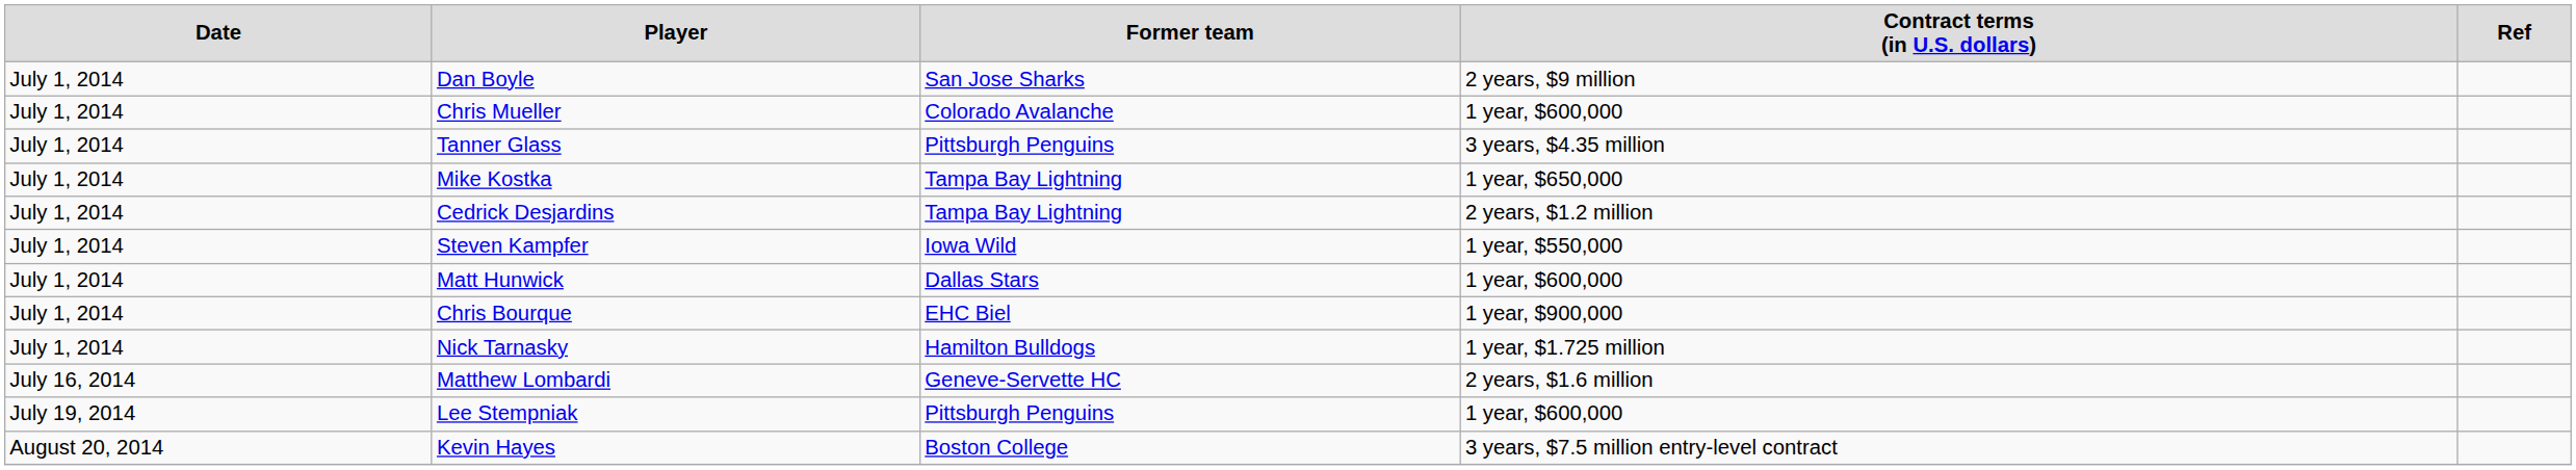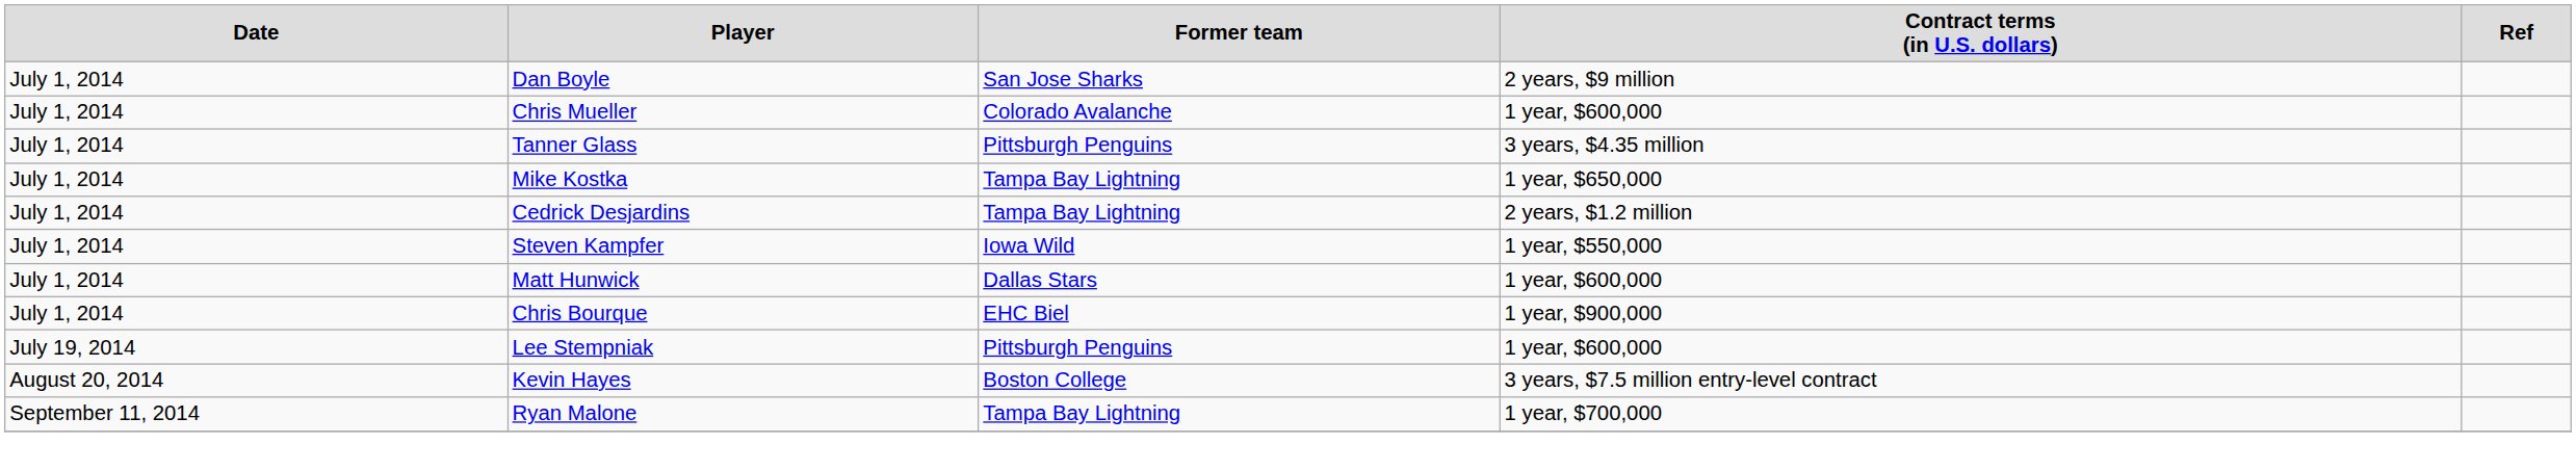 <table class="wikitable" width=98%>
 <tr align="center" bgcolor="#dddddd">
 <td><strong>Date</strong></td>
 <td><strong>Player</strong></td>
 <td><strong>Former team</strong></td>
 <td><strong>Contract terms</strong><br><strong>(in <a href='#'>U.S. dollars</a>)</strong></td>
 <td><strong>Ref</strong></td>
 </tr>
 <tr>
 <td>July 1, 2014</td>
 <td><a href='#'>Dan Boyle</a></td>
 <td><a href='#'>San Jose Sharks</a></td>
 <td>2 years, $9 million</td>
 <td></td>
 </tr>
 <tr>
 <td>July 1, 2014</td>
 <td><a href='#'>Chris Mueller</a></td>
 <td><a href='#'>Colorado Avalanche</a></td>
 <td>1 year, $600,000</td>
 <td></td>
 </tr>
 <tr>
 <td>July 1, 2014</td>
 <td><a href='#'>Tanner Glass</a></td>
 <td><a href='#'>Pittsburgh Penguins</a></td>
 <td>3 years, $4.35 million</td>
 <td></td>
 </tr>
 <tr>
 <td>July 1, 2014</td>
 <td><a href='#'>Mike Kostka</a></td>
 <td><a href='#'>Tampa Bay Lightning</a></td>
 <td>1 year, $650,000</td>
 <td></td>
 </tr>
 <tr>
 <td>July 1, 2014</td>
 <td><a href='#'>Cedrick Desjardins</a></td>
 <td><a href='#'>Tampa Bay Lightning</a></td>
 <td>2 years, $1.2 million</td>
 <td></td>
 </tr>
 <tr>
 <td>July 1, 2014</td>
 <td><a href='#'>Steven Kampfer</a></td>
 <td><a href='#'>Iowa Wild</a></td>
 <td>1 year, $550,000</td>
 <td></td>
 </tr>
 <tr>
 <td>July 1, 2014</td>
 <td><a href='#'>Matt Hunwick</a></td>
 <td><a href='#'>Dallas Stars</a></td>
 <td>1 year, $600,000</td>
 <td></td>
 </tr>
 <tr>
 <td>July 1, 2014</td>
 <td><a href='#'>Chris Bourque</a></td>
 <td><a href='#'>EHC Biel</a></td>
 <td>1 year, $900,000</td>
 <td></td>
 </tr>
 <tr>
-<td>July 1, 2014</td>
-<td><a href='#'>Nick Tarnasky</a></td>
-<td><a href='#'>Hamilton Bulldogs</a></td>
-<td>1 year, $1.725 million</td>
-<td></td>
-</tr>
-<tr>
-<td>July 16, 2014</td>
-<td><a href='#'>Matthew Lombardi</a></td>
-<td><a href='#'>Geneve-Servette HC</a></td>
-<td>2 years, $1.6 million</td>
-<td></td>
-</tr>
-<tr>
 <td>July 19, 2014</td>
 <td><a href='#'>Lee Stempniak</a></td>
 <td><a href='#'>Pittsburgh Penguins</a></td>
 <td>1 year, $600,000</td>
 <td></td>
 </tr>
 <tr>
 <td>August 20, 2014</td>
 <td><a href='#'>Kevin Hayes</a></td>
 <td><a href='#'>Boston College</a></td>
 <td>3 years, $7.5 million entry-level contract</td>
 <td></td>
 </tr>
 <tr>
+<td>September 11, 2014</td>
+<td><a href='#'>Ryan Malone</a></td>
+<td><a href='#'>Tampa Bay Lightning</a></td>
+<td>1 year, $700,000</td>
+<td></td>
+</tr>
+<tr>
 </tr>
 </table>
